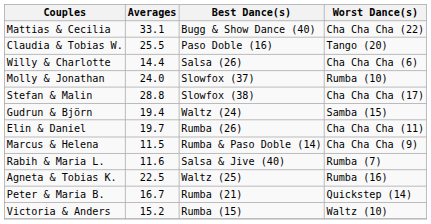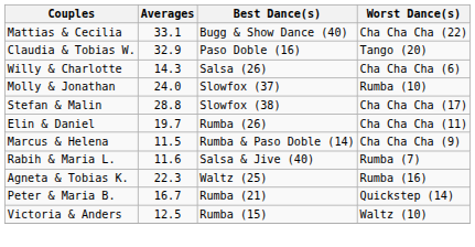 <table class="wikitable" border="1">
 <tr>
 <th>Couples</th>
 <th>Averages</th>
 <th>Best Dance(s)</th>
 <th>Worst Dance(s)</th>
 </tr>
 <tr>
 <td>Mattias & Cecilia</td>
 <td align="center">33.1</td>
 <td>Bugg & Show Dance (40)</td>
 <td>Cha Cha Cha (22)</td>
 </tr>
 <tr>
 <td>Claudia & Tobias W.</td>
-<td align="center">25.5</td>
+<td align="center">32.9</td>
 <td>Paso Doble (16)</td>
 <td>Tango (20)</td>
 </tr>
 <tr>
 <td>Willy & Charlotte</td>
-<td align="center">14.4</td>
+<td align="center">14.3</td>
 <td>Salsa (26)</td>
 <td>Cha Cha Cha (6)</td>
 </tr>
 <tr>
 <td>Molly & Jonathan</td>
 <td align="center">24.0</td>
 <td>Slowfox (37)</td>
 <td>Rumba (10)</td>
 </tr>
 <tr>
 <td>Stefan & Malin</td>
 <td align="center">28.8</td>
 <td>Slowfox (38)</td>
 <td>Cha Cha Cha (17)</td>
-</tr>
-<tr>
-<td>Gudrun & Björn</td>
-<td align="center">19.4</td>
-<td>Waltz (24)</td>
-<td>Samba (15)</td>
 </tr>
 <tr>
 <td>Elin & Daniel</td>
 <td align="center">19.7</td>
 <td>Rumba (26)</td>
 <td>Cha Cha Cha (11)</td>
 </tr>
 <tr>
 <td>Marcus & Helena</td>
 <td align="center">11.5</td>
 <td>Rumba & Paso Doble (14)</td>
 <td>Cha Cha Cha (9)</td>
 </tr>
 <tr>
 <td>Rabih & Maria L.</td>
 <td align="center">11.6</td>
 <td>Salsa & Jive (40)</td>
 <td>Rumba (7)</td>
 </tr>
 <tr>
 <td>Agneta & Tobias K.</td>
-<td align="center">22.5</td>
+<td align="center">22.3</td>
 <td>Waltz (25)</td>
 <td>Rumba (16)</td>
 </tr>
 <tr>
 <td>Peter & Maria B.</td>
 <td align="center">16.7</td>
 <td>Rumba (21)</td>
 <td>Quickstep (14)</td>
 </tr>
 <tr>
 <td>Victoria & Anders</td>
-<td align="center">15.2</td>
+<td align="center">12.5</td>
 <td>Rumba (15)</td>
 <td>Waltz (10)</td>
 </tr>
 <tr>
 </tr>
 </table>
